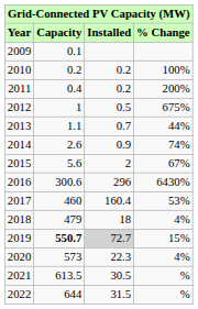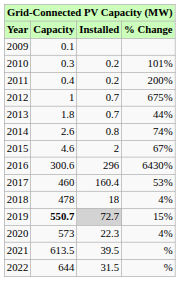 <table class="wikitable" style="text-align:right;">
 <tr>
 <th colspan="4" style="background-color: #cfb;">Grid-Connected PV Capacity (MW)</th>
 </tr>
 <tr>
 <th style="background-color: #cfb;">Year</th>
 <th style="background-color: #cfb;">Capacity</th>
 <th style="background-color: #cfb;">Installed</th>
 <th style="background-color: #cfb;">% Change</th>
 </tr>
 <tr align=right>
 <td>2009</td>
 <td>0.1</td>
 <td></td>
 <td></td>
 </tr>
 <tr align=right>
 <td>2010</td>
+<td>0.3</td>
 <td>0.2</td>
-<td>0.2</td>
-<td>100%</td>
+<td>101%</td>
 </tr>
 <tr align=right>
 <td>2011</td>
 <td>0.4</td>
 <td>0.2</td>
 <td>200%</td>
 </tr>
 <tr>
 <td>2012</td>
 <td>1</td>
-<td>0.5</td>
+<td>0.7</td>
 <td>675%</td>
 </tr>
 <tr>
 <td>2013</td>
-<td>1.1</td>
+<td>1.8</td>
 <td>0.7</td>
 <td>44%</td>
 </tr>
 <tr>
 <td>2014</td>
 <td>2.6</td>
-<td>0.9</td>
+<td>0.8</td>
 <td>74%</td>
 </tr>
 <tr>
 <td>2015</td>
-<td>5.6</td>
+<td>4.6</td>
 <td>2</td>
 <td>67%</td>
 </tr>
 <tr>
 <td>2016</td>
 <td>300.6</td>
 <td>296</td>
 <td>6430%</td>
 </tr>
 <tr>
 <td>2017</td>
 <td>460</td>
 <td>160.4</td>
 <td>53%</td>
 </tr>
 <tr>
 <td>2018</td>
-<td>479</td>
+<td>478</td>
 <td>18</td>
 <td>4%</td>
 </tr>
 <tr>
 <td>2019</td>
 <td><strong>550.7</strong></td>
 <td style="background: lightgrey;">72.7</td>
 <td>15%</td>
 </tr>
 <tr>
 <td>2020</td>
 <td>573</td>
 <td>22.3</td>
 <td>4%</td>
 </tr>
 <tr>
 <td>2021</td>
 <td>613.5</td>
-<td>30.5</td>
+<td>39.5</td>
 <td>%</td>
 </tr>
 <tr>
 <td>2022</td>
 <td>644</td>
 <td>31.5</td>
 <td>%</td>
 </tr>
 </table>
